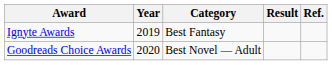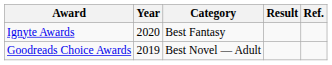 <table class="wikitable sortable">
 <tr>
 <th>Award</th>
 <th>Year</th>
 <th>Category</th>
 <th>Result</th>
 <th>Ref.</th>
 </tr>
 <tr>
 <td><a href='#'>Ignyte Awards</a></td>
-<td>2019</td>
+<td>2020</td>
 <td>Best Fantasy</td>
 <td></td>
 <td></td>
 </tr>
 <tr>
 <td><a href='#'>Goodreads Choice Awards</a></td>
-<td>2020</td>
+<td>2019</td>
 <td>Best Novel — Adult</td>
 <td></td>
 <td></td>
 </tr>
 </table>
